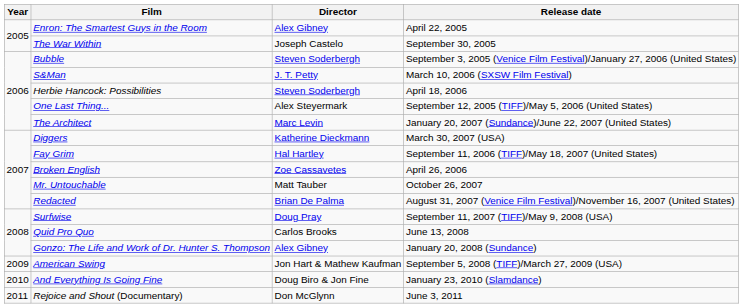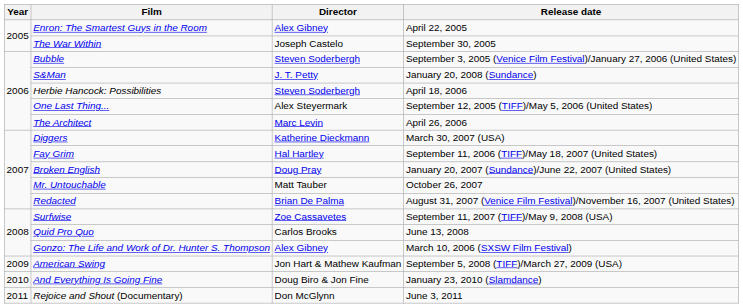 <table class="wikitable">
 <tr>
 <th>Year</th>
 <th>Film</th>
 <th>Director</th>
 <th>Release date</th>
 </tr>
 <tr>
 <td rowspan="2">2005</td>
 <td><em><a href='#'>Enron: The Smartest Guys in the Room</a></em></td>
 <td><a href='#'>Alex Gibney</a></td>
 <td>April 22, 2005</td>
 </tr>
 <tr>
 <td><em><a href='#'>The War Within</a></em></td>
 <td>Joseph Castelo</td>
 <td>September 30, 2005</td>
 </tr>
 <tr>
 <td rowspan="5">2006</td>
 <td><em><a href='#'>Bubble</a></em></td>
 <td><a href='#'>Steven Soderbergh</a></td>
 <td>September 3, 2005 (<a href='#'>Venice Film Festival</a>)/January 27, 2006 (United States)</td>
 </tr>
 <tr>
 <td><em><a href='#'>S&Man</a></em></td>
 <td><a href='#'>J. T. Petty</a></td>
-<td>March 10, 2006 (<a href='#'>SXSW Film Festival</a>)</td>
+<td>January 20, 2008 (<a href='#'>Sundance</a>)</td>
 </tr>
 <tr>
 <td><em>Herbie Hancock: Possibilities</em></td>
 <td><a href='#'>Steven Soderbergh</a></td>
 <td>April 18, 2006</td>
 </tr>
 <tr>
 <td><em><a href='#'>One Last Thing...</a></em></td>
 <td>Alex Steyermark</td>
 <td>September 12, 2005 (<a href='#'>TIFF</a>)/May 5, 2006 (United States)</td>
 </tr>
 <tr>
 <td><em><a href='#'>The Architect</a></em></td>
 <td><a href='#'>Marc Levin</a></td>
-<td>January 20, 2007 (<a href='#'>Sundance</a>)/June 22, 2007 (United States)</td>
+<td>April 26, 2006</td>
 </tr>
 <tr>
 <td rowspan="5">2007</td>
 <td><em><a href='#'>Diggers</a></em></td>
 <td><a href='#'>Katherine Dieckmann</a></td>
 <td>March 30, 2007 (USA)</td>
 </tr>
 <tr>
 <td><em><a href='#'>Fay Grim</a></em></td>
 <td><a href='#'>Hal Hartley</a></td>
 <td>September 11, 2006 (<a href='#'>TIFF</a>)/May 18, 2007 (United States)</td>
 </tr>
 <tr>
 <td><em><a href='#'>Broken English</a></em></td>
-<td><a href='#'>Zoe Cassavetes</a></td>
-<td>April 26, 2006</td>
+<td><a href='#'>Doug Pray</a></td>
+<td>January 20, 2007 (<a href='#'>Sundance</a>)/June 22, 2007 (United States)</td>
 </tr>
 <tr>
 <td><em><a href='#'>Mr. Untouchable</a></em></td>
 <td>Matt Tauber</td>
 <td>October 26, 2007</td>
 </tr>
 <tr>
 <td><em><a href='#'>Redacted</a></em></td>
 <td><a href='#'>Brian De Palma</a></td>
 <td>August 31, 2007 (<a href='#'>Venice Film Festival</a>)/November 16, 2007 (United States)</td>
 </tr>
 <tr>
 <td rowspan="3">2008</td>
 <td><em><a href='#'>Surfwise</a></em></td>
-<td><a href='#'>Doug Pray</a></td>
+<td><a href='#'>Zoe Cassavetes</a></td>
 <td>September 11, 2007 (<a href='#'>TIFF</a>)/May 9, 2008 (USA)</td>
 </tr>
 <tr>
 <td><em><a href='#'>Quid Pro Quo</a></em></td>
 <td>Carlos Brooks</td>
 <td>June 13, 2008</td>
 </tr>
 <tr>
 <td><em><a href='#'>Gonzo: The Life and Work of Dr. Hunter S. Thompson</a></em></td>
 <td><a href='#'>Alex Gibney</a></td>
-<td>January 20, 2008 (<a href='#'>Sundance</a>)</td>
+<td>March 10, 2006 (<a href='#'>SXSW Film Festival</a>)</td>
 </tr>
 <tr>
 <td>2009</td>
 <td><em><a href='#'>American Swing</a></em></td>
 <td>Jon Hart & Mathew Kaufman</td>
 <td>September 5, 2008 (<a href='#'>TIFF</a>)/March 27, 2009 (USA)</td>
 </tr>
 <tr>
 <td>2010</td>
 <td><em><a href='#'>And Everything Is Going Fine</a></em></td>
 <td>Doug Biro & Jon Fine</td>
 <td>January 23, 2010 (<a href='#'>Slamdance</a>)</td>
 </tr>
 <tr>
 <td>2011</td>
 <td><em>Rejoice and Shout</em> (Documentary)</td>
 <td>Don McGlynn</td>
 <td>June 3, 2011</td>
 </tr>
 </table>
